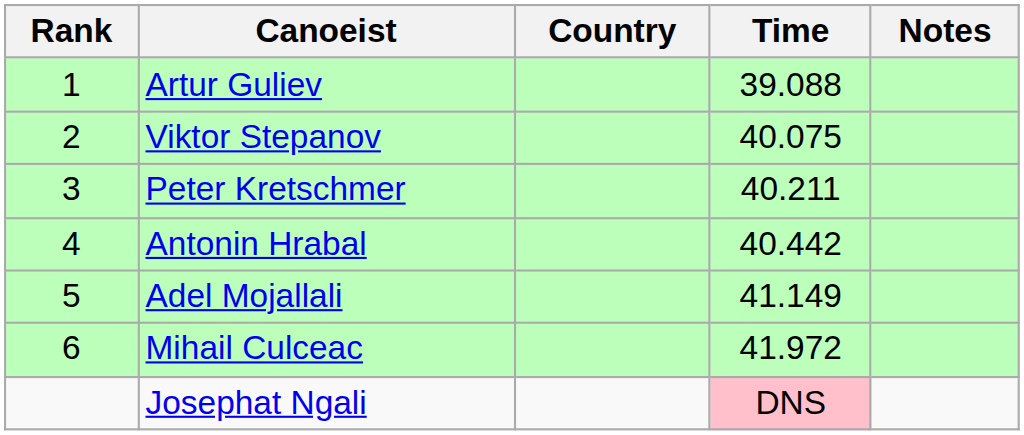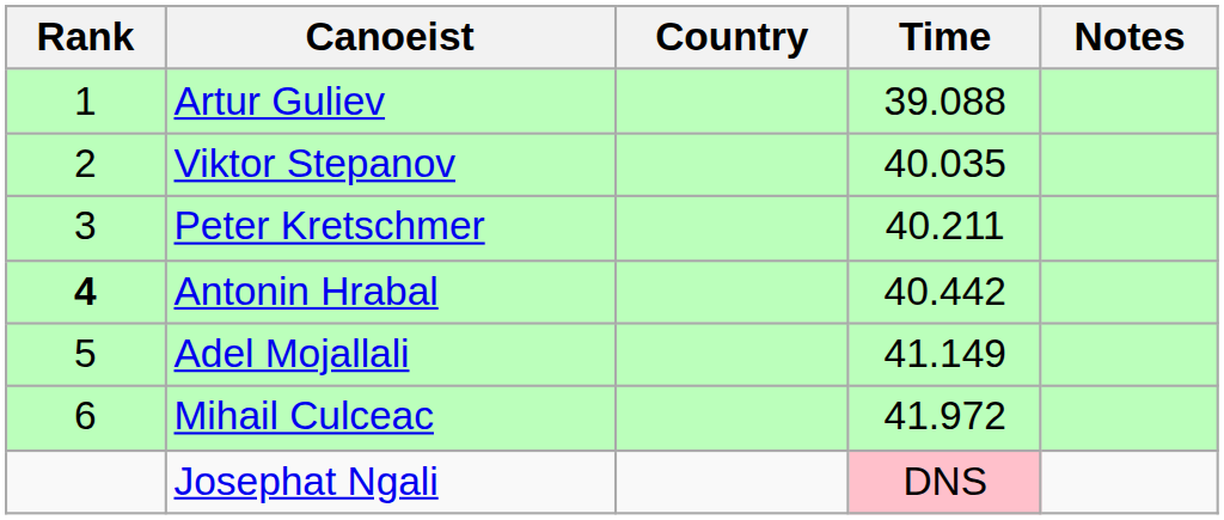 <table class="wikitable" style="text-align:center;width: 55%">
 <tr>
 <th>Rank</th>
 <th>Canoeist</th>
 <th>Country</th>
 <th>Time</th>
 <th>Notes</th>
 </tr>
 <tr bgcolor=bbffbb>
 <td>1</td>
 <td align="left"><a href='#'>Artur Guliev</a></td>
 <td align="left"></td>
 <td>39.088</td>
 <td></td>
 </tr>
 <tr bgcolor=bbffbb>
 <td>2</td>
 <td align="left"><a href='#'>Viktor Stepanov</a></td>
 <td align="left"></td>
-<td>40.075</td>
+<td>40.035</td>
 <td></td>
 </tr>
 <tr bgcolor=bbffbb>
 <td>3</td>
 <td align="left"><a href='#'>Peter Kretschmer</a></td>
 <td align="left"></td>
 <td>40.211</td>
 <td></td>
 </tr>
 <tr bgcolor=bbffbb>
-<td>4</td>
+<td><strong>4</strong></td>
 <td align="left"><a href='#'>Antonin Hrabal</a></td>
 <td align="left"></td>
 <td>40.442</td>
 <td></td>
 </tr>
 <tr bgcolor=bbffbb>
 <td>5</td>
 <td align="left"><a href='#'>Adel Mojallali</a></td>
 <td align="left"></td>
 <td>41.149</td>
 <td></td>
 </tr>
 <tr bgcolor=bbffbb>
 <td>6</td>
 <td align="left"><a href='#'>Mihail Culceac</a></td>
 <td align="left"></td>
 <td>41.972</td>
 <td></td>
 </tr>
 <tr>
 <td></td>
 <td align="left"><a href='#'>Josephat Ngali</a></td>
 <td align="left"></td>
 <td style="background: pink;">DNS</td>
 <td></td>
 </tr>
 </table>
